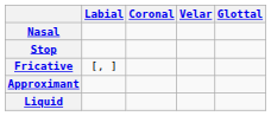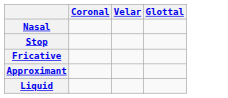 <table class="wikitable" style="text-align:center">
 <tr>
 <th></th>
-<th><a href='#'>Labial</a></th>
 <th><a href='#'>Coronal</a></th>
 <th><a href='#'>Velar</a></th>
 <th><a href='#'>Glottal</a></th>
 </tr>
 <tr>
 <th><a href='#'>Nasal</a></th>
 <td></td>
 <td></td>
 <td></td>
-<td></td>
 </tr>
 <tr>
 <th><a href='#'>Stop</a></th>
 <td></td>
 <td></td>
 <td></td>
-<td></td>
 </tr>
 <tr>
 <th><a href='#'>Fricative</a></th>
-<td> [, ]</td>
 <td></td>
 <td></td>
 <td></td>
 </tr>
 <tr>
 <th><a href='#'>Approximant</a></th>
 <td></td>
 <td></td>
 <td></td>
-<td></td>
 </tr>
 <tr>
 <th><a href='#'>Liquid</a></th>
 <td></td>
 <td></td>
 <td></td>
-<td></td>
 </tr>
 </table>
